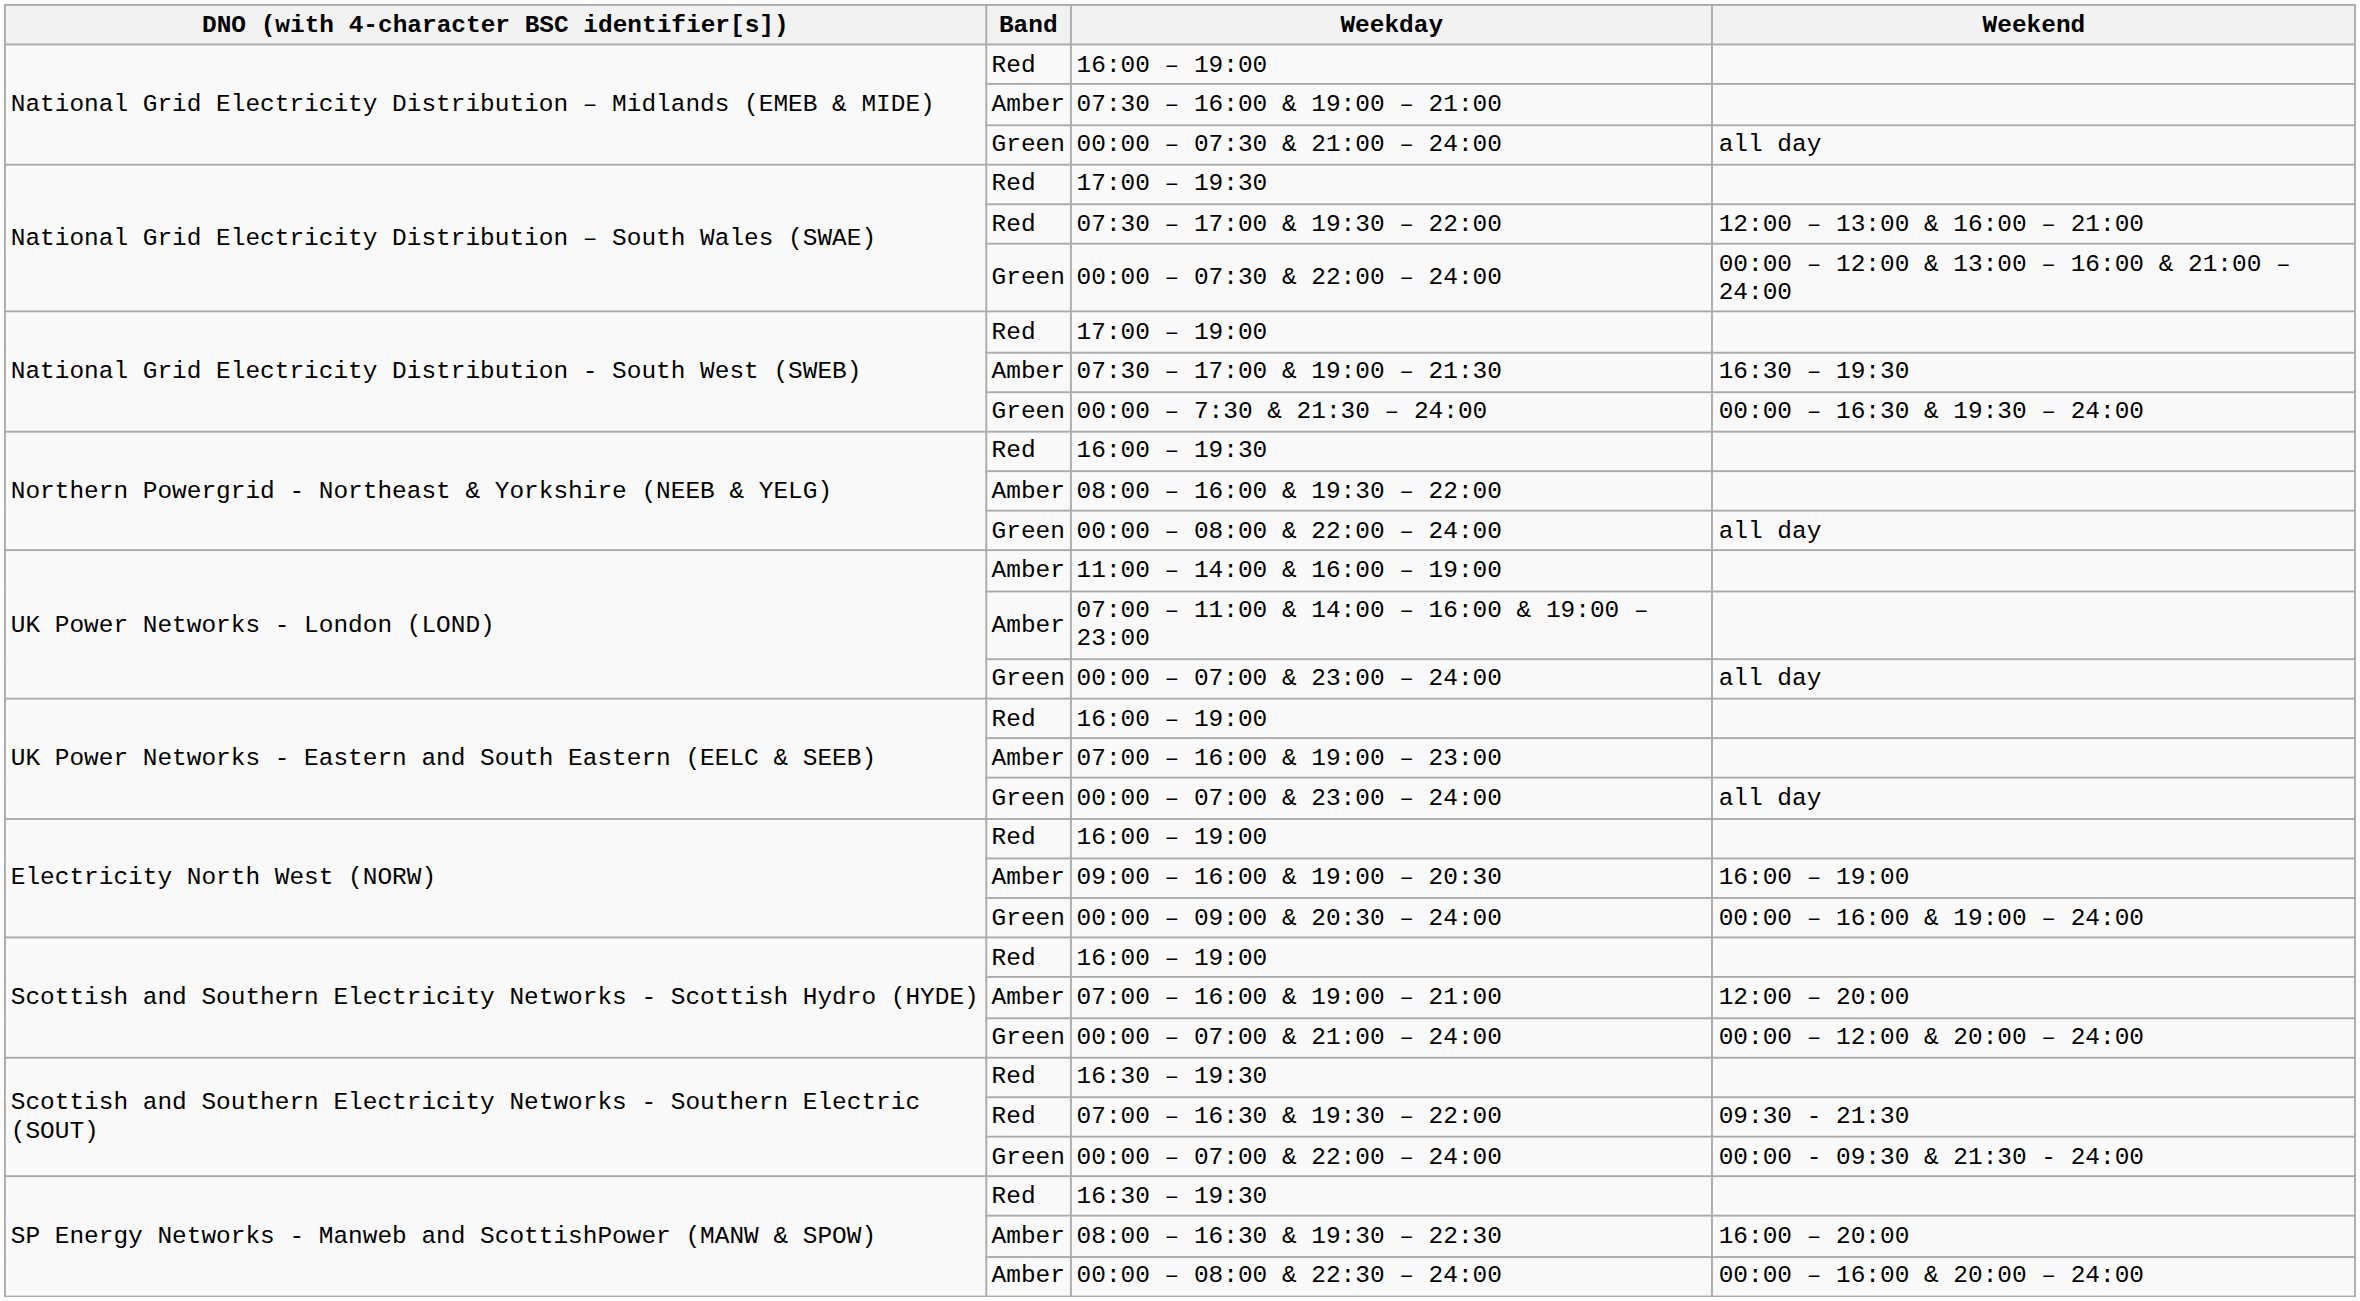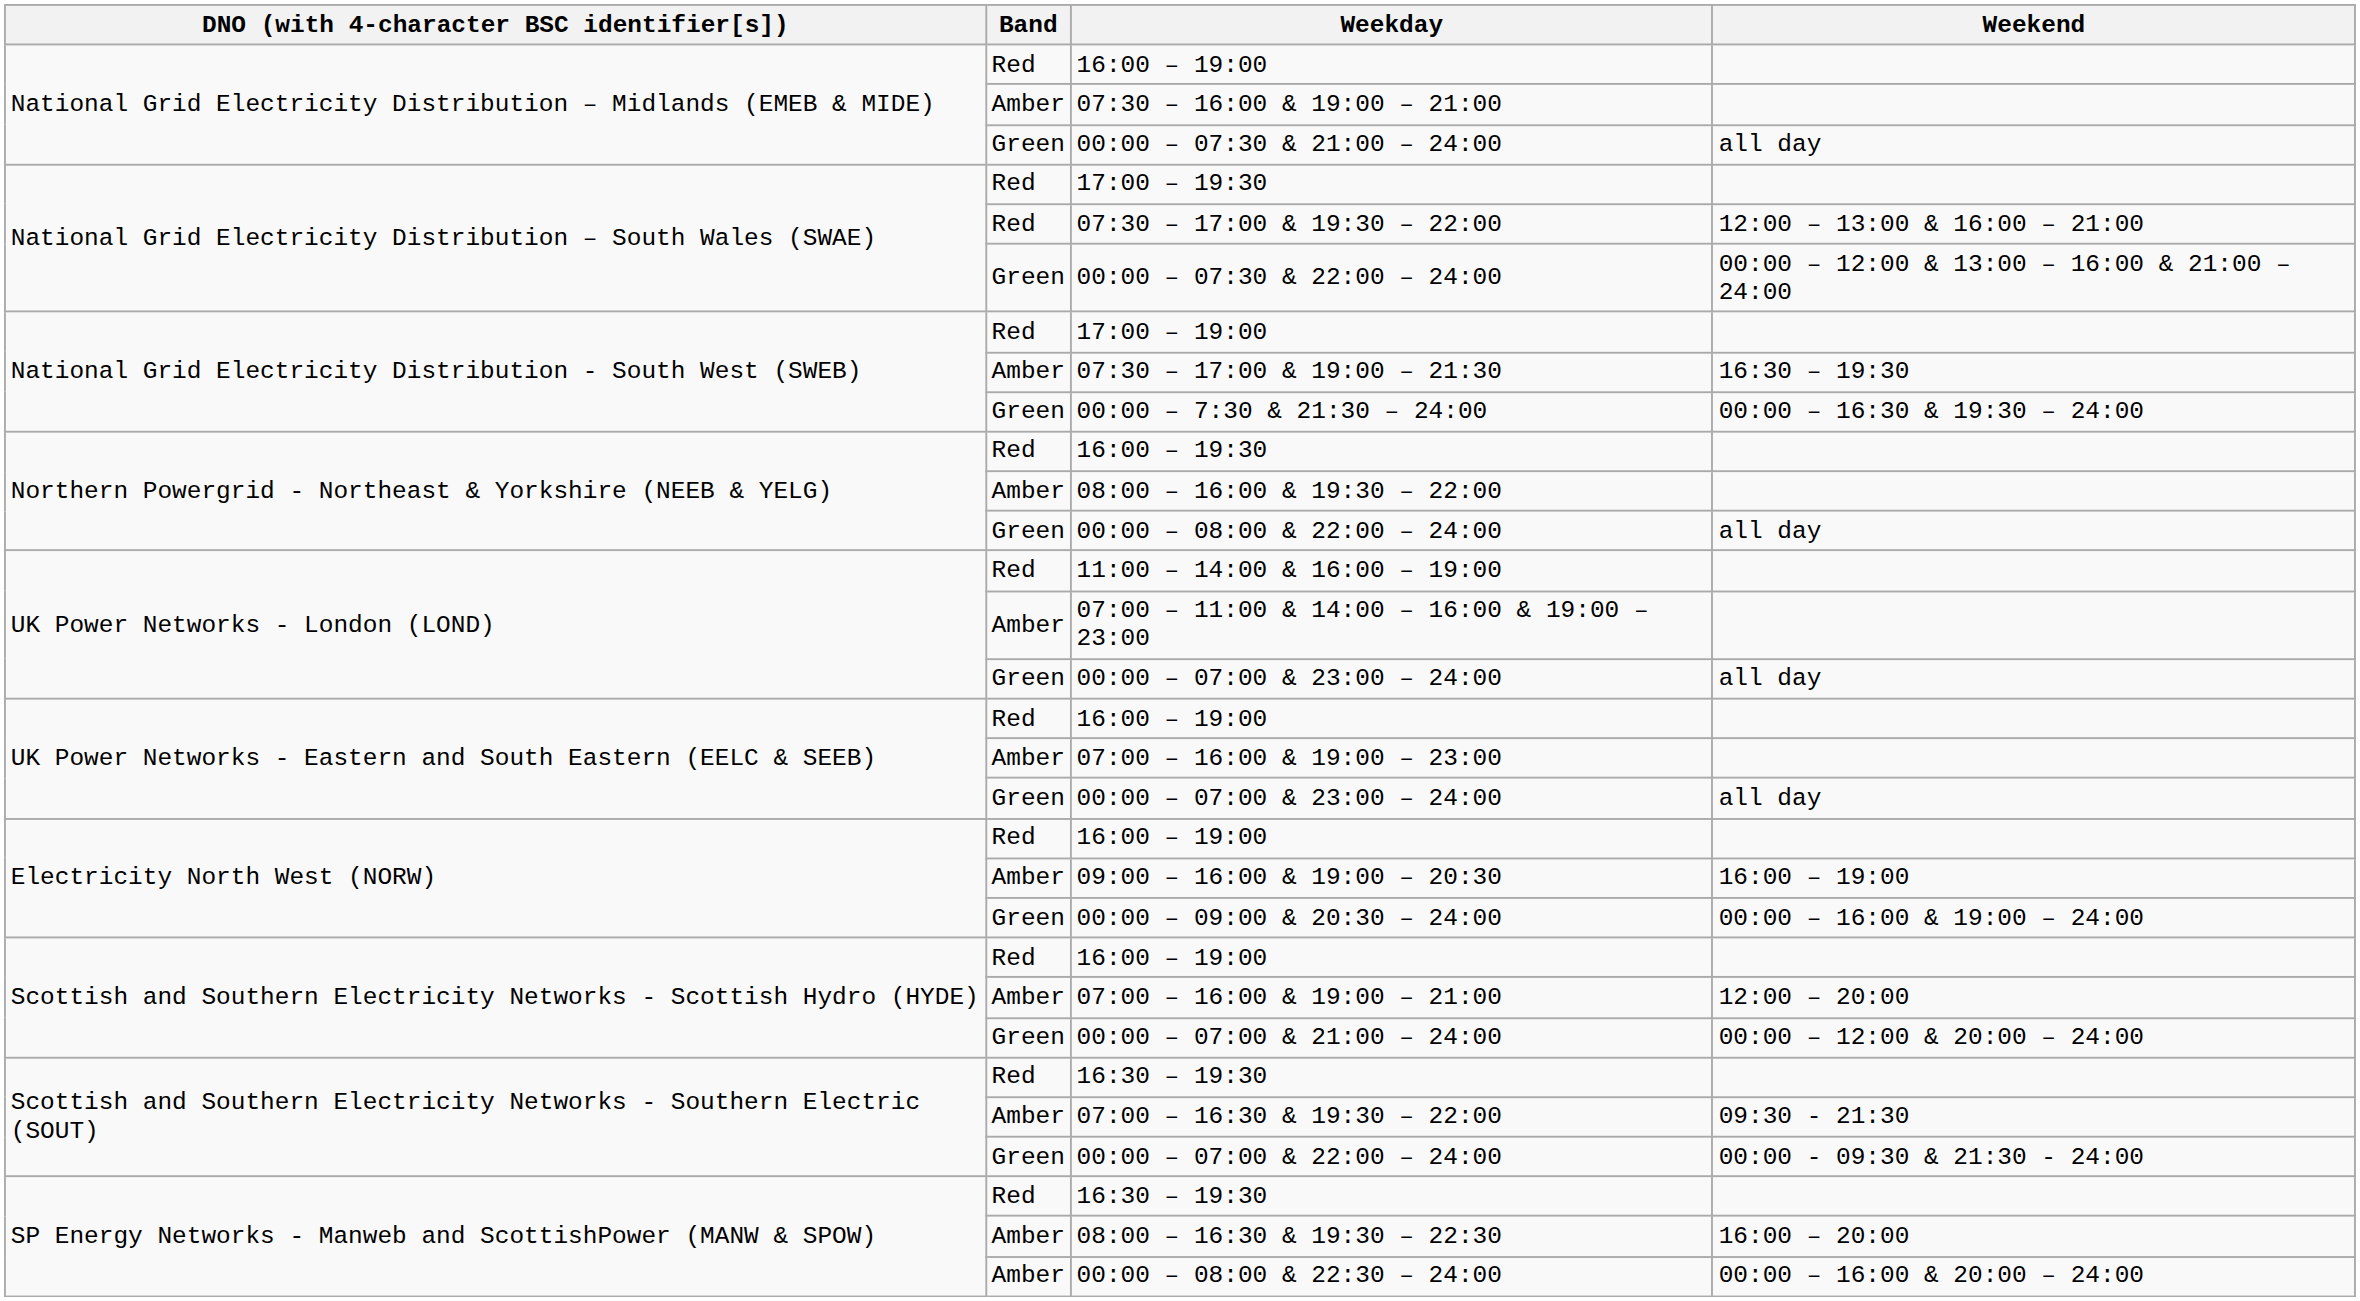 <table class="wikitable">
 <tr>
 <th>DNO (with 4-character BSC identifier[s])</th>
 <th>Band</th>
 <th>Weekday</th>
 <th>Weekend</th>
 </tr>
 <tr>
 <td rowspan=3>National Grid Electricity Distribution – Midlands (EMEB & MIDE)</td>
 <td>Red</td>
 <td>16:00 – 19:00</td>
 <td></td>
 </tr>
 <tr>
 <td>Amber</td>
 <td>07:30 – 16:00 & 19:00 – 21:00</td>
 <td></td>
 </tr>
 <tr>
 <td>Green</td>
 <td>00:00 – 07:30 & 21:00 – 24:00</td>
 <td>all day</td>
 </tr>
 <tr>
 <td rowspan=3>National Grid Electricity Distribution – South Wales (SWAE)</td>
 <td>Red</td>
 <td>17:00 – 19:30</td>
 <td></td>
 </tr>
 <tr>
 <td>Red</td>
 <td>07:30 – 17:00 & 19:30 – 22:00</td>
 <td>12:00 – 13:00 & 16:00 – 21:00</td>
 </tr>
 <tr>
 <td>Green</td>
 <td>00:00 – 07:30 & 22:00 – 24:00</td>
 <td>00:00 – 12:00 & 13:00 – 16:00 & 21:00 – 24:00</td>
 </tr>
 <tr>
 <td rowspan=3>National Grid Electricity Distribution - South West (SWEB)</td>
 <td>Red</td>
 <td>17:00 – 19:00</td>
 <td></td>
 </tr>
 <tr>
 <td>Amber</td>
 <td>07:30 – 17:00 & 19:00 – 21:30</td>
 <td>16:30 – 19:30</td>
 </tr>
 <tr>
 <td>Green</td>
 <td>00:00 – 7:30 & 21:30 – 24:00</td>
 <td>00:00 – 16:30 & 19:30 – 24:00</td>
 </tr>
 <tr>
 <td rowspan=3>Northern Powergrid - Northeast & Yorkshire (NEEB & YELG)</td>
 <td>Red</td>
 <td>16:00 – 19:30</td>
 <td></td>
 </tr>
 <tr>
 <td>Amber</td>
 <td>08:00 – 16:00 & 19:30 – 22:00</td>
 <td></td>
 </tr>
 <tr>
 <td>Green</td>
 <td>00:00 – 08:00 & 22:00 – 24:00</td>
 <td>all day</td>
 </tr>
 <tr>
 <td rowspan=3>UK Power Networks - London (LOND)</td>
-<td>Amber</td>
+<td>Red</td>
 <td>11:00 – 14:00 & 16:00 – 19:00</td>
 <td></td>
 </tr>
 <tr>
 <td>Amber</td>
 <td>07:00 – 11:00 & 14:00 – 16:00 & 19:00 – 23:00</td>
 <td></td>
 </tr>
 <tr>
 <td>Green</td>
 <td>00:00 – 07:00 &  23:00 – 24:00</td>
 <td>all day</td>
 </tr>
 <tr>
 <td rowspan=3>UK Power Networks - Eastern and South Eastern (EELC & SEEB)</td>
 <td>Red</td>
 <td>16:00 – 19:00</td>
 <td></td>
 </tr>
 <tr>
 <td>Amber</td>
 <td>07:00 – 16:00 & 19:00 – 23:00</td>
 <td></td>
 </tr>
 <tr>
 <td>Green</td>
 <td>00:00 – 07:00 &  23:00 – 24:00</td>
 <td>all day</td>
 </tr>
 <tr>
 <td rowspan=3>Electricity North West (NORW)</td>
 <td>Red</td>
 <td>16:00 – 19:00</td>
 <td></td>
 </tr>
 <tr>
 <td>Amber</td>
 <td>09:00 – 16:00 & 19:00 – 20:30</td>
 <td>16:00 – 19:00</td>
 </tr>
 <tr>
 <td>Green</td>
 <td>00:00 – 09:00 & 20:30 – 24:00</td>
 <td>00:00 – 16:00 & 19:00 – 24:00</td>
 </tr>
 <tr>
 <td rowspan=3>Scottish and Southern Electricity Networks - Scottish Hydro (HYDE)</td>
 <td>Red</td>
 <td>16:00 – 19:00</td>
 <td></td>
 </tr>
 <tr>
 <td>Amber</td>
 <td>07:00 – 16:00 & 19:00 – 21:00</td>
 <td>12:00 – 20:00</td>
 </tr>
 <tr>
 <td>Green</td>
 <td>00:00 – 07:00 & 21:00 – 24:00</td>
 <td>00:00 – 12:00 & 20:00 – 24:00</td>
 </tr>
 <tr>
 <td rowspan=3>Scottish and Southern Electricity Networks - Southern Electric (SOUT)</td>
 <td>Red</td>
 <td>16:30 – 19:30</td>
 <td></td>
 </tr>
 <tr>
-<td>Red</td>
+<td>Amber</td>
 <td>07:00 – 16:30 & 19:30 – 22:00</td>
 <td>09:30 - 21:30</td>
 </tr>
 <tr>
 <td>Green</td>
 <td>00:00 – 07:00 & 22:00 – 24:00</td>
 <td>00:00 - 09:30 & 21:30 - 24:00</td>
 </tr>
 <tr>
 <td rowspan=3>SP Energy Networks - Manweb and ScottishPower (MANW & SPOW)</td>
 <td>Red</td>
 <td>16:30 – 19:30</td>
 <td></td>
 </tr>
 <tr>
 <td>Amber</td>
 <td>08:00 – 16:30 & 19:30 – 22:30</td>
 <td>16:00 – 20:00</td>
 </tr>
 <tr>
 <td>Amber</td>
 <td>00:00 – 08:00 & 22:30 – 24:00</td>
 <td>00:00 – 16:00 & 20:00 – 24:00</td>
 </tr>
 </table>
